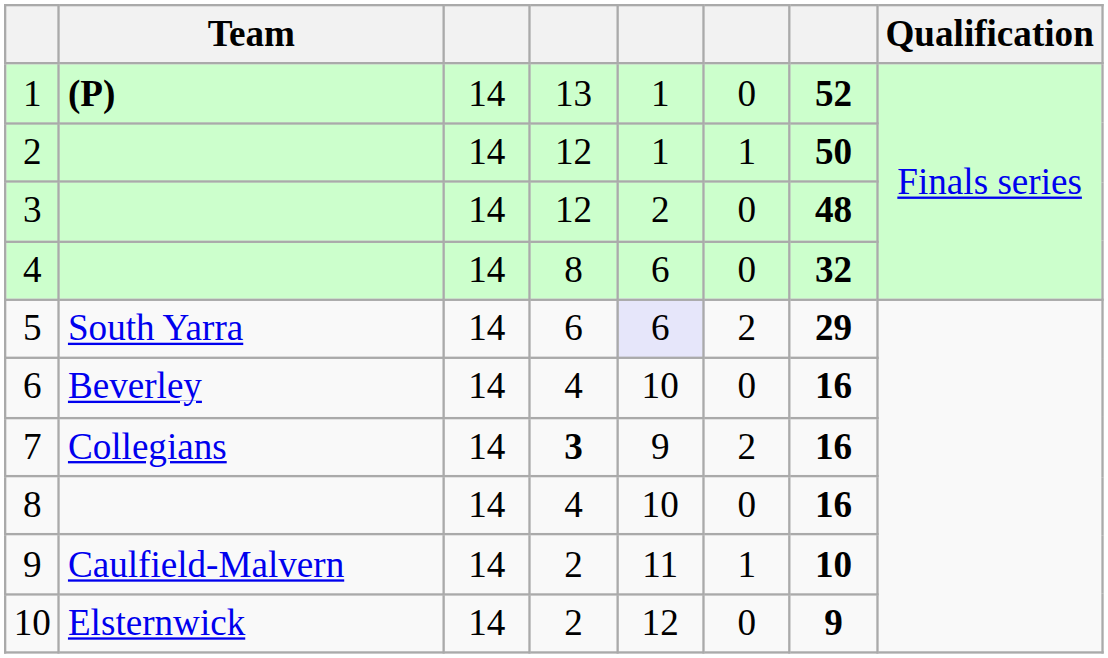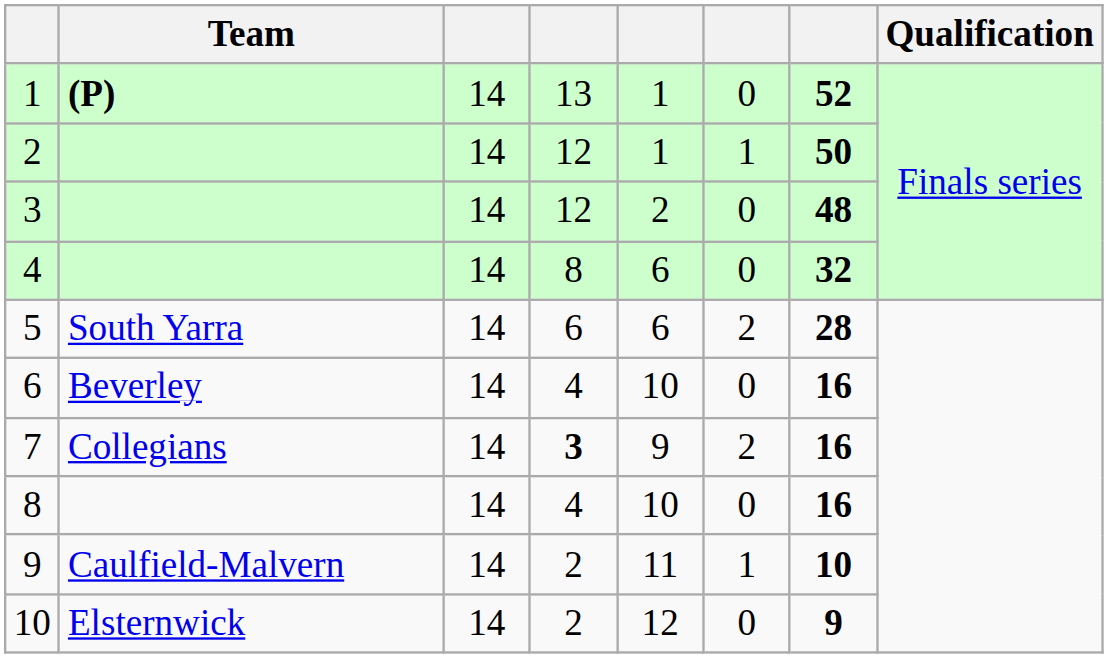 <table class="wikitable" style="text-align:center; margin-bottom:0">
 <tr>
 <th style="width:10px"></th>
 <th style="width:35%;">Team</th>
 <th style="width:30px;"></th>
 <th style="width:30px;"></th>
 <th style="width:30px;"></th>
 <th style="width:30px;"></th>
 <th style="width:30px;"></th>
 <th>Qualification</th>
 </tr>
 <tr style="background:#ccffcc;">
 <td>1</td>
 <td style="text-align:left;"> <strong>(P)</strong></td>
 <td>14</td>
 <td>13</td>
 <td>1</td>
 <td>0</td>
 <td><strong>52</strong></td>
 <td rowspan=4><a href='#'>Finals series</a></td>
 </tr>
 <tr style="background:#ccffcc;">
 <td>2</td>
 <td style="text-align:left;"></td>
 <td>14</td>
 <td>12</td>
 <td>1</td>
 <td>1</td>
 <td><strong>50</strong></td>
 </tr>
 <tr style="background:#ccffcc;">
 <td>3</td>
 <td style="text-align:left;"></td>
 <td>14</td>
 <td>12</td>
 <td>2</td>
 <td>0</td>
 <td><strong>48</strong></td>
 </tr>
 <tr style="background:#ccffcc;">
 <td>4</td>
 <td style="text-align:left;"></td>
 <td>14</td>
 <td>8</td>
 <td>6</td>
 <td>0</td>
 <td><strong>32</strong></td>
 </tr>
 <tr>
 <td>5</td>
 <td style="text-align:left;"><a href='#'>South Yarra</a></td>
 <td>14</td>
 <td>6</td>
-<td style="background: lavender;">6</td>
+<td>6</td>
 <td>2</td>
-<td><strong>29</strong></td>
+<td><strong>28</strong></td>
 </tr>
 <tr>
 <td>6</td>
 <td style="text-align:left;"><a href='#'>Beverley</a></td>
 <td>14</td>
 <td>4</td>
 <td>10</td>
 <td>0</td>
 <td><strong>16</strong></td>
 </tr>
 <tr>
 <td>7</td>
 <td style="text-align:left;"><a href='#'>Collegians</a></td>
 <td>14</td>
 <td><strong>3</strong></td>
 <td>9</td>
 <td>2</td>
 <td><strong>16</strong></td>
 </tr>
 <tr>
 <td>8</td>
 <td style="text-align:left;"></td>
 <td>14</td>
 <td>4</td>
 <td>10</td>
 <td>0</td>
 <td><strong>16</strong></td>
 </tr>
 <tr>
 <td>9</td>
 <td style="text-align:left;"><a href='#'>Caulfield-Malvern</a></td>
 <td>14</td>
 <td>2</td>
 <td>11</td>
 <td>1</td>
 <td><strong>10</strong></td>
 </tr>
 <tr>
 <td>10</td>
 <td style="text-align:left;"><a href='#'>Elsternwick</a></td>
 <td>14</td>
 <td>2</td>
 <td>12</td>
 <td>0</td>
 <td><strong>9</strong></td>
 </tr>
 </table>
